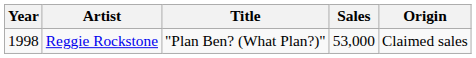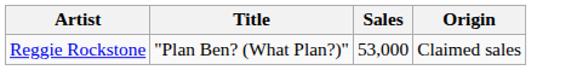 <table class="wikitable">
 <tr>
-<th>Year</th>
 <th>Artist</th>
 <th>Title</th>
 <th>Sales</th>
 <th>Origin</th>
 </tr>
 <tr>
-<td>1998</td>
 <td><a href='#'>Reggie Rockstone</a></td>
 <td>"Plan Ben? (What Plan?)"</td>
 <td>53,000</td>
 <td>Claimed sales</td>
 </tr>
 </table>
